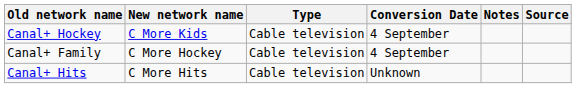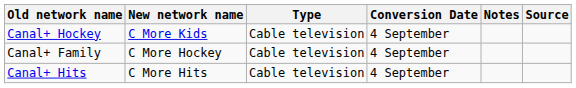 <table class="wikitable">
 <tr>
 <th>Old network name</th>
 <th>New network name</th>
 <th>Type</th>
 <th>Conversion Date</th>
 <th>Notes</th>
 <th>Source</th>
 </tr>
 <tr>
 <td><a href='#'>Canal+ Hockey</a></td>
 <td><a href='#'>C More Kids</a></td>
 <td>Cable television</td>
 <td>4 September</td>
 <td></td>
 <td></td>
 </tr>
 <tr>
 <td>Canal+ Family</td>
 <td>C More Hockey</td>
 <td>Cable television</td>
 <td>4 September</td>
 <td></td>
 <td></td>
 </tr>
 <tr>
 <td><a href='#'>Canal+ Hits</a></td>
 <td>C More Hits</td>
 <td>Cable television</td>
-<td>Unknown</td>
+<td>4 September</td>
 <td></td>
 <td></td>
 </tr>
 </table>
